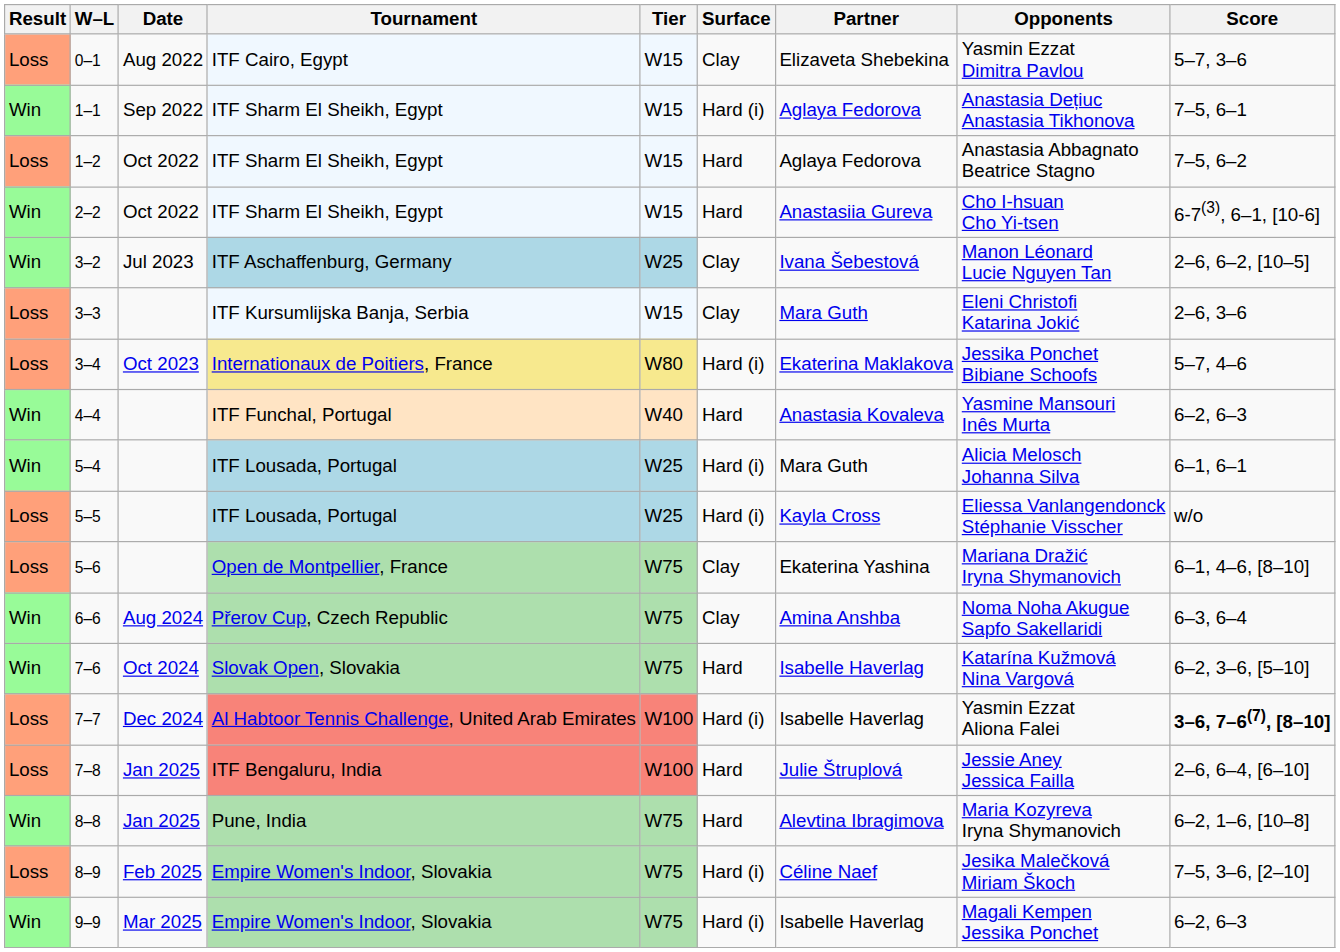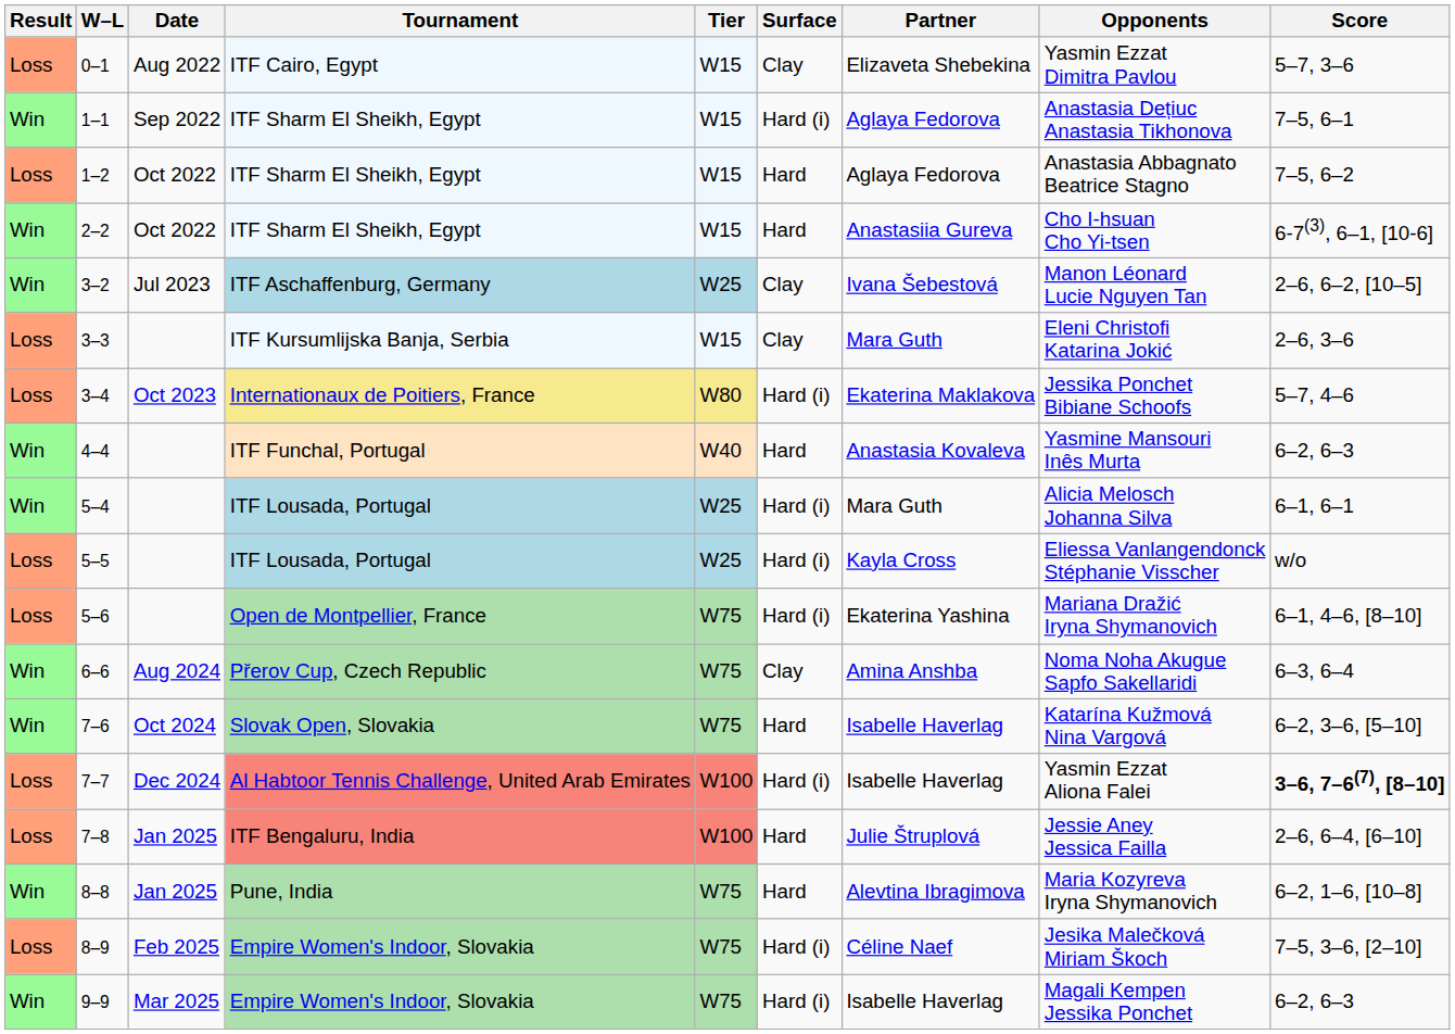 <table class="wikitable sortable">
 <tr>
 <th>Result</th>
 <th class="unsortable">W–L</th>
 <th>Date</th>
 <th>Tournament</th>
 <th>Tier</th>
 <th>Surface</th>
 <th>Partner</th>
 <th>Opponents</th>
 <th class="unsortable">Score</th>
 </tr>
 <tr>
 <td style="background:#ffa07a;">Loss</td>
 <td><small>0–1</small></td>
 <td>Aug 2022</td>
 <td style="background:#f0f8ff;">ITF Cairo, Egypt</td>
 <td style="background:#f0f8ff;">W15</td>
 <td>Clay</td>
 <td> Elizaveta Shebekina</td>
 <td> Yasmin Ezzat <br>  <a href='#'>Dimitra Pavlou</a></td>
 <td>5–7, 3–6</td>
 </tr>
 <tr>
 <td bgcolor=98FB98>Win</td>
 <td><small>1–1</small></td>
 <td>Sep 2022</td>
 <td style="background:#f0f8ff;">ITF Sharm El Sheikh, Egypt</td>
 <td style="background:#f0f8ff;">W15</td>
 <td>Hard (i)</td>
 <td> <a href='#'>Aglaya Fedorova</a></td>
 <td> <a href='#'>Anastasia Dețiuc</a> <br>  <a href='#'>Anastasia Tikhonova</a></td>
 <td>7–5, 6–1</td>
 </tr>
 <tr>
 <td style="background:#ffa07a;">Loss</td>
 <td><small>1–2</small></td>
 <td>Oct 2022</td>
 <td style="background:#f0f8ff;">ITF Sharm El Sheikh, Egypt</td>
 <td style="background:#f0f8ff;">W15</td>
 <td>Hard</td>
 <td> Aglaya Fedorova</td>
 <td> Anastasia Abbagnato <br>  Beatrice Stagno</td>
 <td>7–5, 6–2</td>
 </tr>
 <tr>
 <td bgcolor="98FB98">Win</td>
 <td><small>2–2</small></td>
 <td>Oct 2022</td>
 <td style="background:#f0f8ff;">ITF Sharm El Sheikh, Egypt</td>
 <td style="background:#f0f8ff;">W15</td>
 <td>Hard</td>
 <td> <a href='#'>Anastasiia Gureva</a></td>
 <td> <a href='#'>Cho I-hsuan</a> <br>  <a href='#'>Cho Yi-tsen</a></td>
 <td>6-7<sup>(3)</sup>, 6–1, [10-6]</td>
 </tr>
 <tr>
 <td bgcolor=98FB98>Win</td>
 <td><small>3–2</small></td>
 <td>Jul 2023</td>
 <td style="background:lightblue;">ITF Aschaffenburg, Germany</td>
 <td style="background:lightblue;">W25</td>
 <td>Clay</td>
 <td> <a href='#'>Ivana Šebestová</a></td>
 <td> <a href='#'>Manon Léonard</a> <br>  <a href='#'>Lucie Nguyen Tan</a></td>
 <td>2–6, 6–2, [10–5]</td>
 </tr>
 <tr>
 <td style="background:#ffa07a;">Loss</td>
 <td><small>3–3</small></td>
 <td></td>
 <td style="background:#f0f8ff;">ITF Kursumlijska Banja, Serbia</td>
 <td style="background:#f0f8ff;">W15</td>
 <td>Clay</td>
 <td> <a href='#'>Mara Guth</a></td>
 <td> <a href='#'>Eleni Christofi</a> <br>  <a href='#'>Katarina Jokić</a></td>
 <td>2–6, 3–6</td>
 </tr>
 <tr>
 <td style="background:#ffa07a;">Loss</td>
 <td><small>3–4</small></td>
 <td><a href='#'>Oct 2023</a></td>
 <td style="background:#f7e98e;"><a href='#'>Internationaux de Poitiers</a>, France</td>
 <td style="background:#f7e98e;">W80</td>
 <td>Hard (i)</td>
 <td> <a href='#'>Ekaterina Maklakova</a></td>
 <td> <a href='#'>Jessika Ponchet</a> <br>  <a href='#'>Bibiane Schoofs</a></td>
 <td>5–7, 4–6</td>
 </tr>
 <tr>
 <td bgcolor="98FB98">Win</td>
 <td><small>4–4</small></td>
 <td></td>
 <td style="background:#ffe4c4">ITF Funchal, Portugal</td>
 <td style="background:#ffe4c4">W40</td>
 <td>Hard</td>
 <td> <a href='#'>Anastasia Kovaleva</a></td>
 <td> <a href='#'>Yasmine Mansouri</a> <br>  <a href='#'>Inês Murta</a></td>
 <td>6–2, 6–3</td>
 </tr>
 <tr>
 <td bgcolor="98FB98">Win</td>
 <td><small>5–4</small></td>
 <td></td>
 <td style="background:lightblue;">ITF Lousada, Portugal</td>
 <td style="background:lightblue;">W25</td>
 <td>Hard (i)</td>
 <td> Mara Guth</td>
 <td> <a href='#'>Alicia Melosch</a> <br>  <a href='#'>Johanna Silva</a></td>
 <td>6–1, 6–1</td>
 </tr>
 <tr>
 <td style="background:#ffa07a;">Loss</td>
 <td><small>5–5</small></td>
 <td></td>
 <td style="background:lightblue;">ITF Lousada, Portugal</td>
 <td style="background:lightblue;">W25</td>
 <td>Hard (i)</td>
 <td> <a href='#'>Kayla Cross</a></td>
 <td> <a href='#'>Eliessa Vanlangendonck</a> <br>  <a href='#'>Stéphanie Visscher</a></td>
 <td>w/o</td>
 </tr>
 <tr>
 <td style="background:#ffa07a;">Loss</td>
 <td><small>5–6</small></td>
 <td></td>
 <td style="background:#addfad;"><a href='#'>Open de Montpellier</a>, France</td>
 <td style="background:#addfad;">W75</td>
-<td>Clay</td>
+<td>Hard (i)</td>
 <td> Ekaterina Yashina</td>
 <td> <a href='#'>Mariana Dražić</a> <br>  <a href='#'>Iryna Shymanovich</a></td>
 <td>6–1, 4–6, [8–10]</td>
 </tr>
 <tr>
 <td style="background:#98FB98;">Win</td>
 <td><small>6–6</small></td>
 <td><a href='#'>Aug 2024</a></td>
 <td style="background:#addfad;"><a href='#'>Přerov Cup</a>, Czech Republic</td>
 <td style="background:#addfad;">W75</td>
 <td>Clay</td>
 <td> <a href='#'>Amina Anshba</a></td>
 <td> <a href='#'>Noma Noha Akugue</a> <br>  <a href='#'>Sapfo Sakellaridi</a></td>
 <td>6–3, 6–4</td>
 </tr>
 <tr>
 <td style="background:#98fb98;">Win</td>
 <td><small>7–6</small></td>
 <td><a href='#'>Oct 2024</a></td>
 <td style="background:#addfad;"><a href='#'>Slovak Open</a>, Slovakia</td>
 <td style="background:#addfad;">W75</td>
 <td>Hard</td>
 <td> <a href='#'>Isabelle Haverlag</a></td>
 <td> <a href='#'>Katarína Kužmová</a> <br>  <a href='#'>Nina Vargová</a></td>
 <td>6–2, 3–6, [5–10]</td>
 </tr>
 <tr>
 <td style="background:#ffa07a;">Loss</td>
 <td><small>7–7</small></td>
 <td><a href='#'>Dec 2024</a></td>
 <td style="background:#f88379;"><a href='#'>Al Habtoor Tennis Challenge</a>, United Arab Emirates</td>
 <td style="background:#f88379;">W100</td>
 <td>Hard (i)</td>
 <td> Isabelle Haverlag</td>
 <td> Yasmin Ezzat <br>  Aliona Falei</td>
 <td><strong>3–6, 7–6<sup>(7)</sup>, [8–10]</strong></td>
 </tr>
 <tr>
 <td style="background:#ffa07a;">Loss</td>
 <td><small>7–8</small></td>
 <td><a href='#'>Jan 2025</a></td>
 <td style="background:#f88379;">ITF Bengaluru, India</td>
 <td style="background:#f88379;">W100</td>
 <td>Hard</td>
 <td> <a href='#'>Julie Štruplová</a></td>
 <td> <a href='#'>Jessie Aney</a> <br>  <a href='#'>Jessica Failla</a></td>
 <td>2–6, 6–4, [6–10]</td>
 </tr>
 <tr>
 <td style="background:#98fb98;">Win</td>
 <td><small>8–8</small></td>
 <td><a href='#'>Jan 2025</a></td>
 <td style="background:#addfad;">Pune, India</td>
 <td style="background:#addfad;">W75</td>
 <td>Hard</td>
 <td> <a href='#'>Alevtina Ibragimova</a></td>
 <td> <a href='#'>Maria Kozyreva</a> <br>  Iryna Shymanovich</td>
 <td>6–2, 1–6, [10–8]</td>
 </tr>
 <tr>
 <td style="background:#ffa07a;">Loss</td>
 <td><small>8–9</small></td>
 <td><a href='#'>Feb 2025</a></td>
 <td style="background:#addfad;"><a href='#'>Empire Women's Indoor</a>, Slovakia</td>
 <td style="background:#addfad;">W75</td>
 <td>Hard (i)</td>
 <td> <a href='#'>Céline Naef</a></td>
 <td> <a href='#'>Jesika Malečková</a> <br>  <a href='#'>Miriam Škoch</a></td>
 <td>7–5, 3–6, [2–10]</td>
 </tr>
 <tr>
 <td style="background:#98fb98;">Win</td>
 <td><small>9–9</small></td>
 <td><a href='#'>Mar 2025</a></td>
 <td style="background:#addfad;"><a href='#'>Empire Women's Indoor</a>, Slovakia</td>
 <td style="background:#addfad;">W75</td>
 <td>Hard (i)</td>
 <td> Isabelle Haverlag</td>
 <td> <a href='#'>Magali Kempen</a> <br>  <a href='#'>Jessika Ponchet</a></td>
 <td>6–2, 6–3</td>
 </tr>
 </table>
